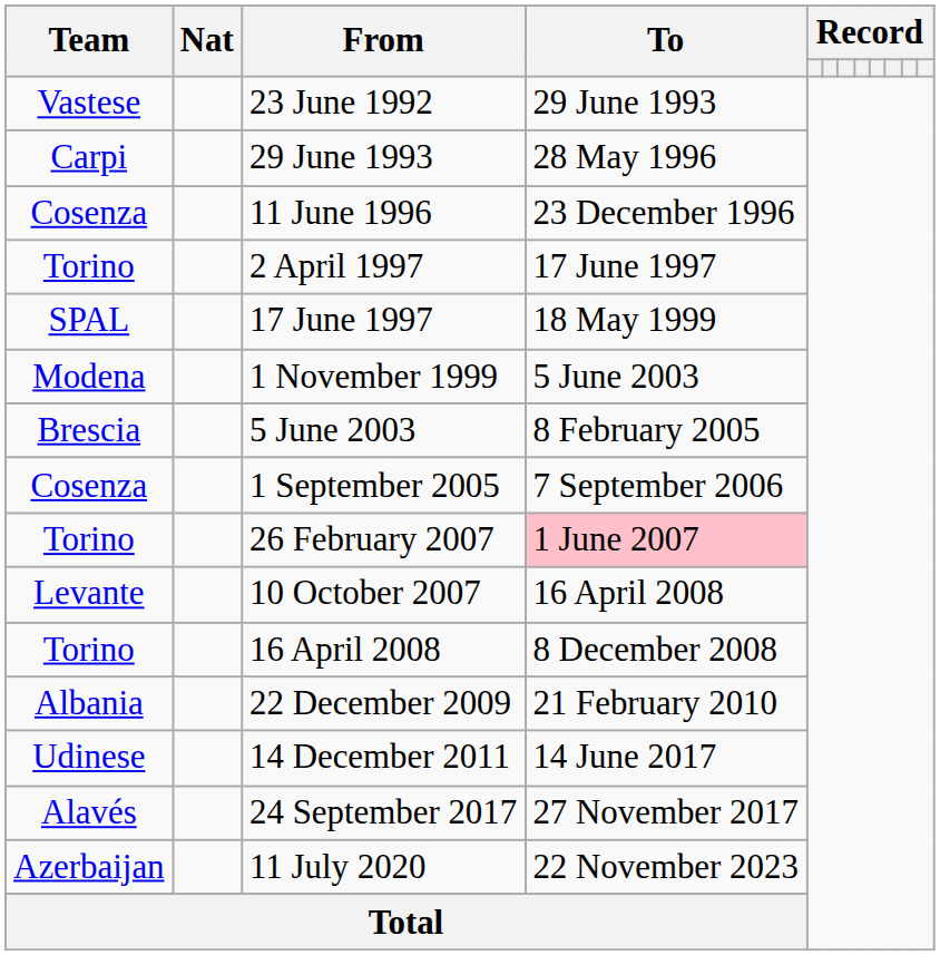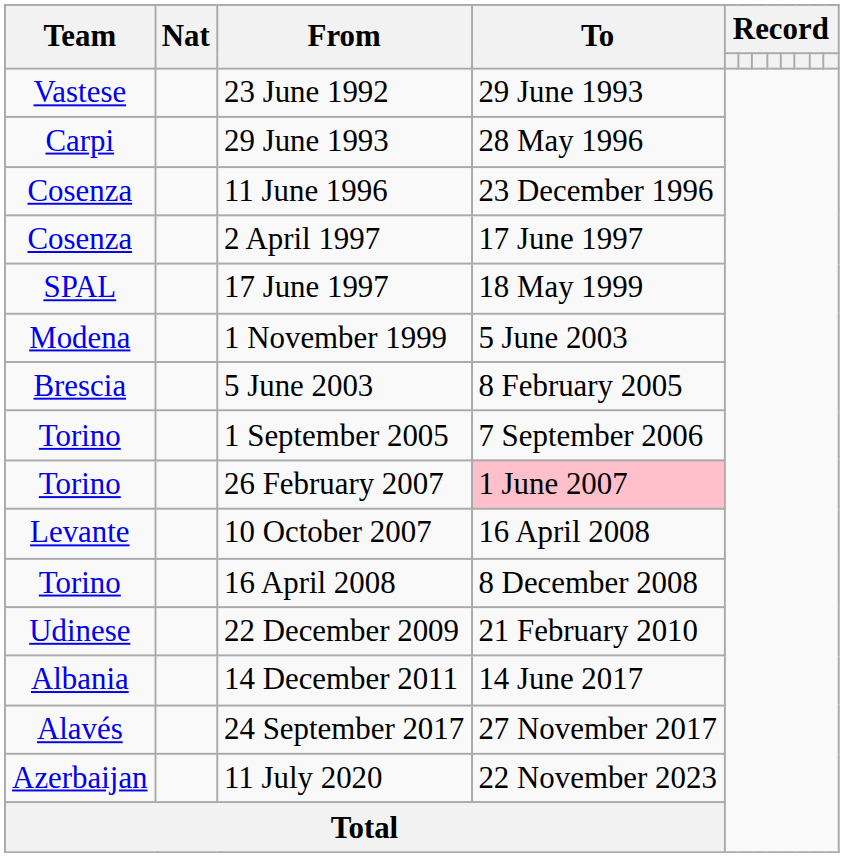 <table class="wikitable" style="text-align: center">
 <tr>
 <th rowspan="2">Team</th>
 <th rowspan="2">Nat</th>
 <th rowspan="2">From</th>
 <th rowspan="2">To</th>
 <th colspan="8">Record</th>
 </tr>
 <tr>
 <th></th>
 <th></th>
 <th></th>
 <th></th>
 <th></th>
 <th></th>
 <th></th>
 <th></th>
 </tr>
 <tr>
 <td><a href='#'>Vastese</a></td>
 <td></td>
 <td align=left>23 June 1992</td>
 <td align=left>29 June 1993<br></td>
 </tr>
 <tr>
 <td><a href='#'>Carpi</a></td>
 <td></td>
 <td align=left>29 June 1993</td>
 <td align=left>28 May 1996<br></td>
 </tr>
 <tr>
 <td><a href='#'>Cosenza</a></td>
 <td></td>
 <td align=left>11 June 1996</td>
 <td align=left>23 December 1996<br></td>
 </tr>
 <tr>
-<td><a href='#'>Torino</a></td>
+<td><a href='#'>Cosenza</a></td>
 <td></td>
 <td align=left>2 April 1997</td>
 <td align=left>17 June 1997<br></td>
 </tr>
 <tr>
 <td><a href='#'>SPAL</a></td>
 <td></td>
 <td align=left>17 June 1997</td>
 <td align=left>18 May 1999<br></td>
 </tr>
 <tr>
 <td><a href='#'>Modena</a></td>
 <td></td>
 <td align=left>1 November 1999</td>
 <td align=left>5 June 2003<br></td>
 </tr>
 <tr>
 <td><a href='#'>Brescia</a></td>
 <td></td>
 <td align=left>5 June 2003</td>
 <td align=left>8 February 2005<br></td>
 </tr>
 <tr>
-<td><a href='#'>Cosenza</a></td>
+<td><a href='#'>Torino</a></td>
 <td></td>
 <td align=left>1 September 2005</td>
 <td align=left>7 September 2006<br></td>
 </tr>
 <tr>
 <td><a href='#'>Torino</a></td>
 <td></td>
 <td align=left>26 February 2007</td>
 <td align=left style="background: pink;">1 June 2007<br></td>
 </tr>
 <tr>
 <td><a href='#'>Levante</a></td>
 <td></td>
 <td align=left>10 October 2007</td>
 <td align=left>16 April 2008<br></td>
 </tr>
 <tr>
 <td><a href='#'>Torino</a></td>
 <td></td>
 <td align=left>16 April 2008</td>
 <td align=left>8 December 2008<br></td>
 </tr>
 <tr>
-<td><a href='#'>Albania</a></td>
+<td><a href='#'>Udinese</a></td>
 <td></td>
 <td align=left>22 December 2009</td>
 <td align=left>21 February 2010<br></td>
 </tr>
 <tr>
-<td><a href='#'>Udinese</a></td>
+<td><a href='#'>Albania</a></td>
 <td></td>
 <td align=left>14 December 2011</td>
 <td align=left>14 June 2017<br></td>
 </tr>
 <tr>
 <td><a href='#'>Alavés</a></td>
 <td></td>
 <td align=left>24 September 2017</td>
 <td align=left>27 November 2017<br></td>
 </tr>
 <tr>
 <td><a href='#'>Azerbaijan</a></td>
 <td></td>
 <td align=left>11 July 2020</td>
 <td align=left>22 November 2023<br></td>
 </tr>
 <tr>
 <th colspan="4">Total<br></th>
 </tr>
 </table>
